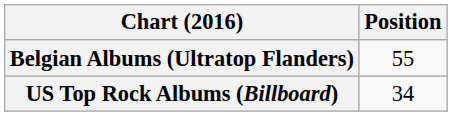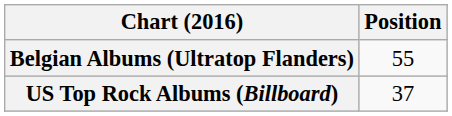 <table class="wikitable sortable plainrowheaders" style="text-align:center">
 <tr>
 <th scope="col">Chart (2016)</th>
 <th scope="col">Position</th>
 </tr>
 <tr>
 <th scope="row">Belgian Albums (Ultratop Flanders)</th>
 <td>55</td>
 </tr>
 <tr>
 <th scope="row">US Top Rock Albums (<em>Billboard</em>)</th>
-<td>34</td>
+<td>37</td>
 </tr>
 </table>
